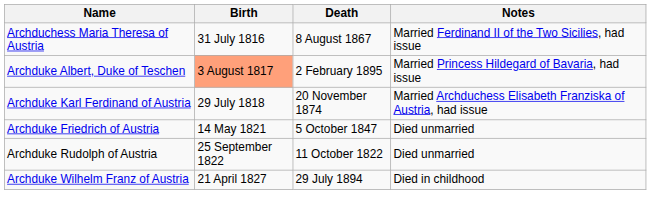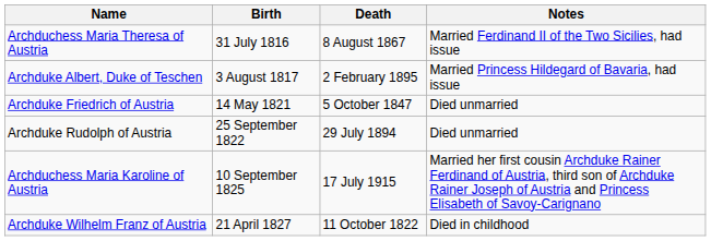 <table class="wikitable sortable">
 <tr>
 <th width="250">Name</th>
 <th width="125">Birth</th>
 <th width="125">Death</th>
 <th class="unsortable">Notes</th>
 </tr>
 <tr>
 <td><a href='#'>Archduchess Maria Theresa of Austria</a></td>
 <td>31 July 1816</td>
 <td>8 August 1867</td>
 <td>Married <a href='#'>Ferdinand II of the Two Sicilies</a>, had issue</td>
 </tr>
 <tr>
 <td><a href='#'>Archduke Albert, Duke of Teschen</a></td>
-<td style="background: lightsalmon;">3 August 1817</td>
+<td>3 August 1817</td>
 <td>2 February 1895</td>
 <td>Married <a href='#'>Princess Hildegard of Bavaria</a>, had issue</td>
-</tr>
-<tr>
-<td><a href='#'>Archduke Karl Ferdinand of Austria</a></td>
-<td>29 July 1818</td>
-<td>20 November 1874</td>
-<td>Married <a href='#'>Archduchess Elisabeth Franziska of Austria</a>, had issue</td>
 </tr>
 <tr>
 <td><a href='#'>Archduke Friedrich of Austria</a></td>
 <td>14 May 1821</td>
 <td>5 October 1847</td>
 <td>Died unmarried</td>
 </tr>
 <tr>
 <td>Archduke Rudolph of Austria</td>
 <td>25 September 1822</td>
-<td>11 October 1822</td>
+<td>29 July 1894</td>
 <td>Died unmarried</td>
+</tr>
+<tr>
+<td><a href='#'>Archduchess Maria Karoline of Austria</a></td>
+<td>10 September 1825</td>
+<td>17 July 1915</td>
+<td>Married her first cousin <a href='#'>Archduke Rainer Ferdinand of Austria</a>, third son of <a href='#'>Archduke Rainer Joseph of Austria</a> and <a href='#'>Princess Elisabeth of Savoy-Carignano</a></td>
 </tr>
 <tr>
 <td><a href='#'>Archduke Wilhelm Franz of Austria</a></td>
 <td>21 April 1827</td>
-<td>29 July 1894</td>
+<td>11 October 1822</td>
 <td>Died in childhood</td>
 </tr>
 </table>
